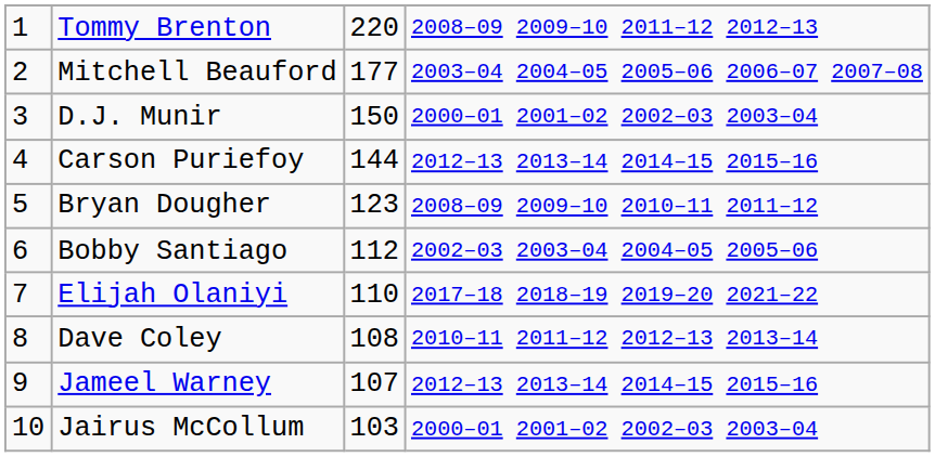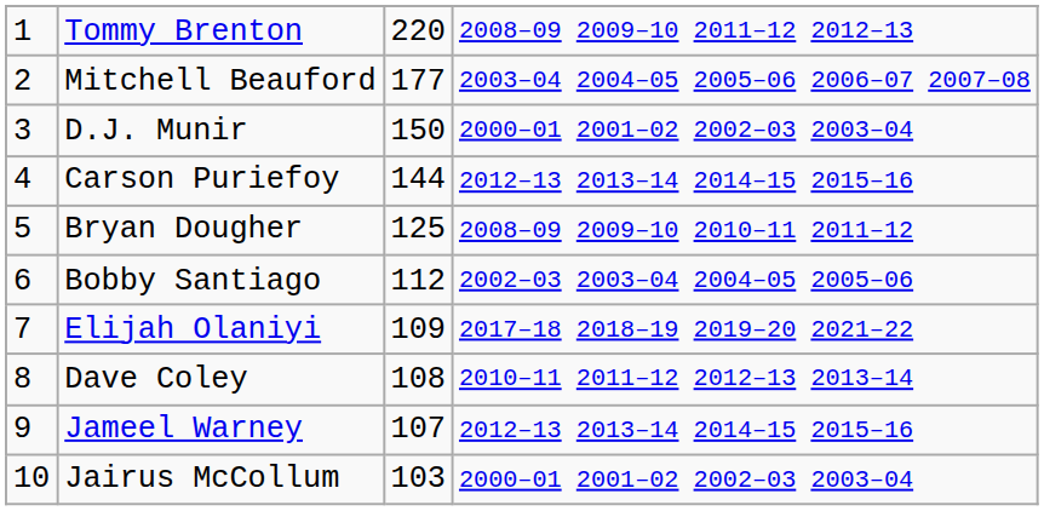 <table class="wikitable">
 <tr>
 </tr>
 <tr>
 <td>1</td>
 <td><a href='#'>Tommy Brenton</a></td>
 <td>220</td>
 <td style="font-size:80%;"><a href='#'>2008–09</a> <a href='#'>2009–10</a> <a href='#'>2011–12</a> <a href='#'>2012–13</a></td>
 </tr>
 <tr>
 <td>2</td>
 <td>Mitchell Beauford</td>
 <td>177</td>
 <td style="font-size:80%;"><a href='#'>2003–04</a> <a href='#'>2004–05</a> <a href='#'>2005–06</a> <a href='#'>2006–07</a> <a href='#'>2007–08</a></td>
 </tr>
 <tr>
 <td>3</td>
 <td>D.J. Munir</td>
 <td>150</td>
 <td style="font-size:80%;"><a href='#'>2000–01</a> <a href='#'>2001–02</a> <a href='#'>2002–03</a> <a href='#'>2003–04</a></td>
 </tr>
 <tr>
 <td>4</td>
 <td>Carson Puriefoy</td>
 <td>144</td>
 <td style="font-size:80%;"><a href='#'>2012–13</a> <a href='#'>2013–14</a> <a href='#'>2014–15</a> <a href='#'>2015–16</a></td>
 </tr>
 <tr>
 <td>5</td>
 <td>Bryan Dougher</td>
-<td>123</td>
+<td>125</td>
 <td style="font-size:80%;"><a href='#'>2008–09</a> <a href='#'>2009–10</a> <a href='#'>2010–11</a> <a href='#'>2011–12</a></td>
 </tr>
 <tr>
 <td>6</td>
 <td>Bobby Santiago</td>
 <td>112</td>
 <td style="font-size:80%;"><a href='#'>2002–03</a> <a href='#'>2003–04</a> <a href='#'>2004–05</a> <a href='#'>2005–06</a></td>
 </tr>
 <tr>
 <td>7</td>
 <td><a href='#'>Elijah Olaniyi</a></td>
-<td>110</td>
+<td>109</td>
 <td style="font-size:80%;"><a href='#'>2017–18</a> <a href='#'>2018–19</a> <a href='#'>2019–20</a> <a href='#'>2021–22</a></td>
 </tr>
 <tr>
 <td>8</td>
 <td>Dave Coley</td>
 <td>108</td>
 <td style="font-size:80%;"><a href='#'>2010–11</a> <a href='#'>2011–12</a> <a href='#'>2012–13</a> <a href='#'>2013–14</a></td>
 </tr>
 <tr>
 <td>9</td>
 <td><a href='#'>Jameel Warney</a></td>
 <td>107</td>
 <td style="font-size:80%;"><a href='#'>2012–13</a> <a href='#'>2013–14</a> <a href='#'>2014–15</a> <a href='#'>2015–16</a></td>
 </tr>
 <tr>
 <td>10</td>
 <td>Jairus McCollum</td>
 <td>103</td>
 <td style="font-size:80%;"><a href='#'>2000–01</a> <a href='#'>2001–02</a> <a href='#'>2002–03</a> <a href='#'>2003–04</a></td>
 </tr>
 </table>
